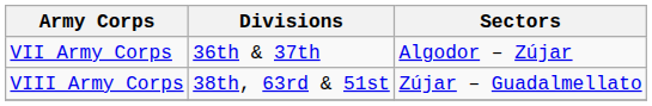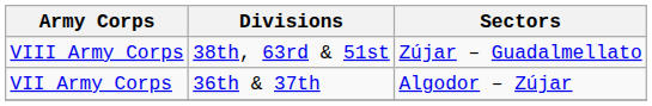 <table class="wikitable">
 <tr>
 <th>Army Corps</th>
 <th>Divisions</th>
 <th>Sectors</th>
 </tr>
 <tr>
+<td><a href='#'>VIII Army Corps</a></td>
+<td><a href='#'>38th</a>, <a href='#'>63rd</a> & <a href='#'>51st</a></td>
+<td><a href='#'>Zújar</a> – <a href='#'>Guadalmellato</a></td>
+</tr>
+<tr>
 <td><a href='#'>VII Army Corps</a></td>
 <td><a href='#'>36th</a> & <a href='#'>37th</a></td>
 <td><a href='#'>Algodor</a> – <a href='#'>Zújar</a></td>
 </tr>
 <tr>
-<td><a href='#'>VIII Army Corps</a></td>
-<td><a href='#'>38th</a>, <a href='#'>63rd</a> & <a href='#'>51st</a></td>
-<td><a href='#'>Zújar</a> – <a href='#'>Guadalmellato</a></td>
-</tr>
-<tr>
 </tr>
 </table>
